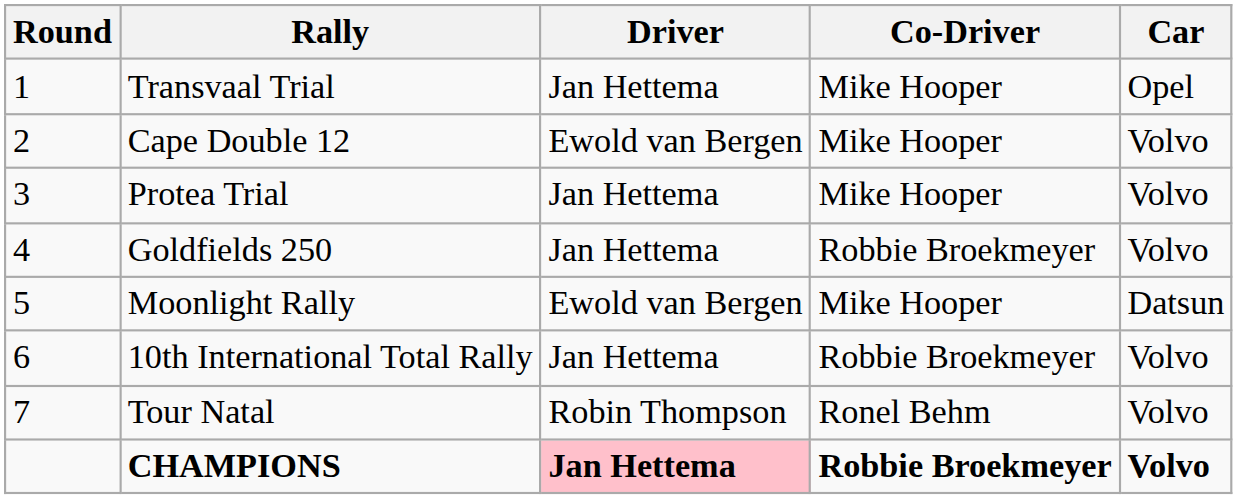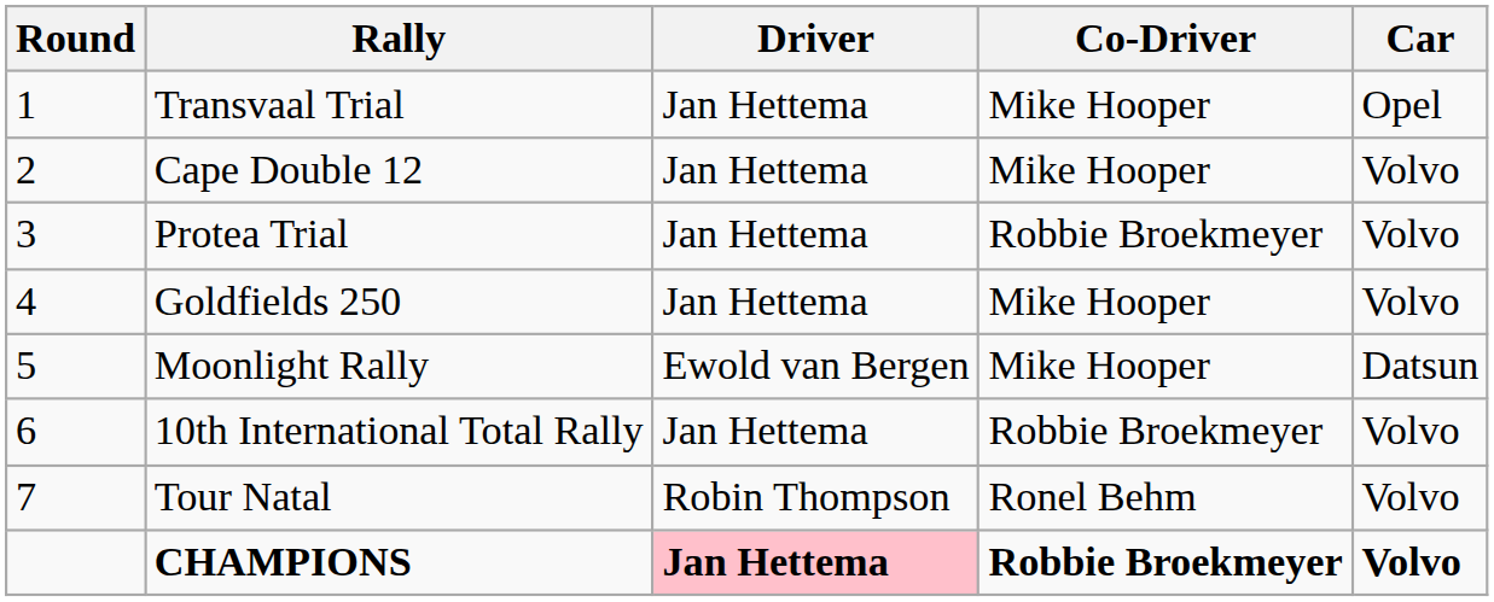 <table class="wikitable">
 <tr>
 <th>Round</th>
 <th>Rally</th>
 <th>Driver</th>
 <th>Co-Driver</th>
 <th>Car</th>
 </tr>
 <tr>
 <td>1</td>
 <td>Transvaal Trial</td>
 <td>Jan Hettema</td>
 <td>Mike Hooper</td>
 <td>Opel</td>
 </tr>
 <tr>
 <td>2</td>
 <td>Cape Double 12</td>
-<td>Ewold van Bergen</td>
+<td>Jan Hettema</td>
 <td>Mike Hooper</td>
 <td>Volvo</td>
 </tr>
 <tr>
 <td>3</td>
 <td>Protea Trial</td>
 <td>Jan Hettema</td>
-<td>Mike Hooper</td>
+<td>Robbie Broekmeyer</td>
 <td>Volvo</td>
 </tr>
 <tr>
 <td>4</td>
 <td>Goldfields 250</td>
 <td>Jan Hettema</td>
-<td>Robbie Broekmeyer</td>
+<td>Mike Hooper</td>
 <td>Volvo</td>
 </tr>
 <tr>
 <td>5</td>
 <td>Moonlight Rally</td>
 <td>Ewold van Bergen</td>
 <td>Mike Hooper</td>
 <td>Datsun</td>
 </tr>
 <tr>
 <td>6</td>
 <td>10th International Total Rally</td>
 <td>Jan Hettema</td>
 <td>Robbie Broekmeyer</td>
 <td>Volvo</td>
 </tr>
 <tr>
 <td>7</td>
 <td>Tour Natal</td>
 <td>Robin Thompson</td>
 <td>Ronel Behm</td>
 <td>Volvo</td>
 </tr>
 <tr>
 <td></td>
 <td><strong>CHAMPIONS</strong></td>
 <td style="background: pink;"><strong>Jan Hettema</strong></td>
 <td><strong>Robbie Broekmeyer</strong></td>
 <td><strong>Volvo</strong></td>
 </tr>
 </table>
